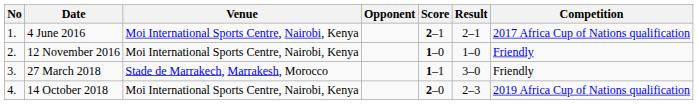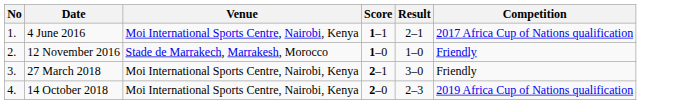 <table class="wikitable" style="font-size:100%;">
 <tr>
 <th>No</th>
 <th>Date</th>
 <th>Venue</th>
-<th>Opponent</th>
 <th>Score</th>
 <th>Result</th>
 <th>Competition</th>
 </tr>
 <tr>
 <td>1.</td>
 <td>4 June 2016</td>
 <td><a href='#'>Moi International Sports Centre</a>, <a href='#'>Nairobi</a>, Kenya</td>
-<td></td>
-<td align=center><strong>2</strong>–1</td>
+<td align=center><strong>1</strong>–1</td>
 <td align=center>2–1</td>
 <td><a href='#'>2017 Africa Cup of Nations qualification</a></td>
 </tr>
 <tr>
 <td>2.</td>
 <td>12 November 2016</td>
-<td>Moi International Sports Centre, Nairobi, Kenya</td>
-<td></td>
+<td><a href='#'>Stade de Marrakech</a>, <a href='#'>Marrakesh</a>, Morocco</td>
 <td align=center><strong>1</strong>–0</td>
 <td align=center>1–0</td>
 <td><a href='#'>Friendly</a></td>
 </tr>
 <tr>
 <td>3.</td>
 <td>27 March 2018</td>
-<td><a href='#'>Stade de Marrakech</a>, <a href='#'>Marrakesh</a>, Morocco</td>
-<td></td>
-<td align=center><strong>1</strong>–1</td>
+<td>Moi International Sports Centre, Nairobi, Kenya</td>
+<td align=center><strong>2</strong>–1</td>
 <td align=center>3–0</td>
 <td>Friendly</td>
 </tr>
 <tr>
 <td>4.</td>
 <td>14 October 2018</td>
 <td>Moi International Sports Centre, Nairobi, Kenya</td>
-<td></td>
 <td align=center><strong>2</strong>–0</td>
 <td align=center>2–3</td>
 <td><a href='#'>2019 Africa Cup of Nations qualification</a></td>
 </tr>
 </table>
